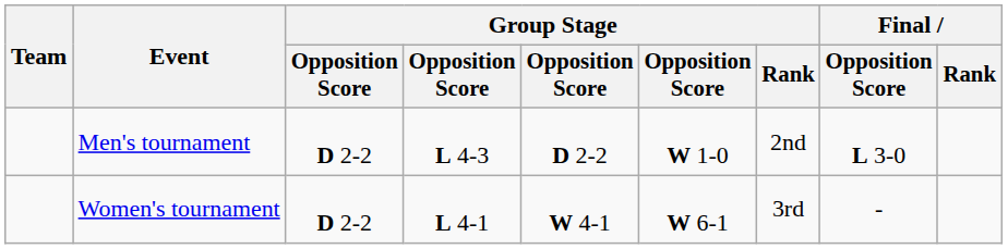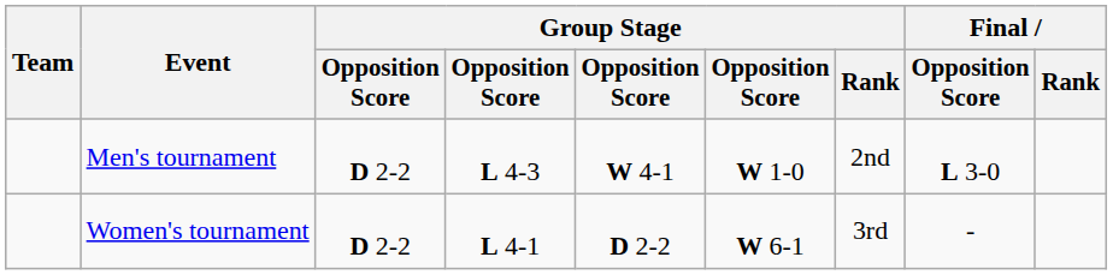 <table class="wikitable" style="font-size:90%">
 <tr>
 <th rowspan="2">Team</th>
 <th rowspan="2">Event</th>
 <th colspan="5">Group Stage</th>
 <th colspan="2">Final / </th>
 </tr>
 <tr style="font-size:95%">
 <th>Opposition<br>Score</th>
 <th>Opposition<br>Score</th>
 <th>Opposition<br>Score</th>
 <th>Opposition<br>Score</th>
 <th>Rank</th>
 <th>Opposition<br>Score</th>
 <th>Rank</th>
 </tr>
 <tr align="center">
 <td align="left"></td>
 <td align="left"><a href='#'>Men's tournament</a></td>
 <td><br> <strong>D</strong> 2-2</td>
 <td><br> <strong>L</strong> 4-3</td>
-<td><br> <strong>D</strong> 2-2</td>
+<td><br> <strong>W</strong> 4-1</td>
 <td><br> <strong>W</strong> 1-0</td>
 <td>2nd</td>
 <td><br> <strong>L</strong> 3-0</td>
 <td></td>
 </tr>
 <tr align="center">
 <td align="left"></td>
 <td align="left"><a href='#'>Women's tournament</a></td>
 <td><br> <strong>D</strong> 2-2</td>
 <td><br> <strong>L</strong> 4-1</td>
-<td><br> <strong>W</strong> 4-1</td>
+<td><br> <strong>D</strong> 2-2</td>
 <td><br> <strong>W</strong> 6-1</td>
 <td>3rd</td>
 <td>-</td>
 <td></td>
 </tr>
 </table>
